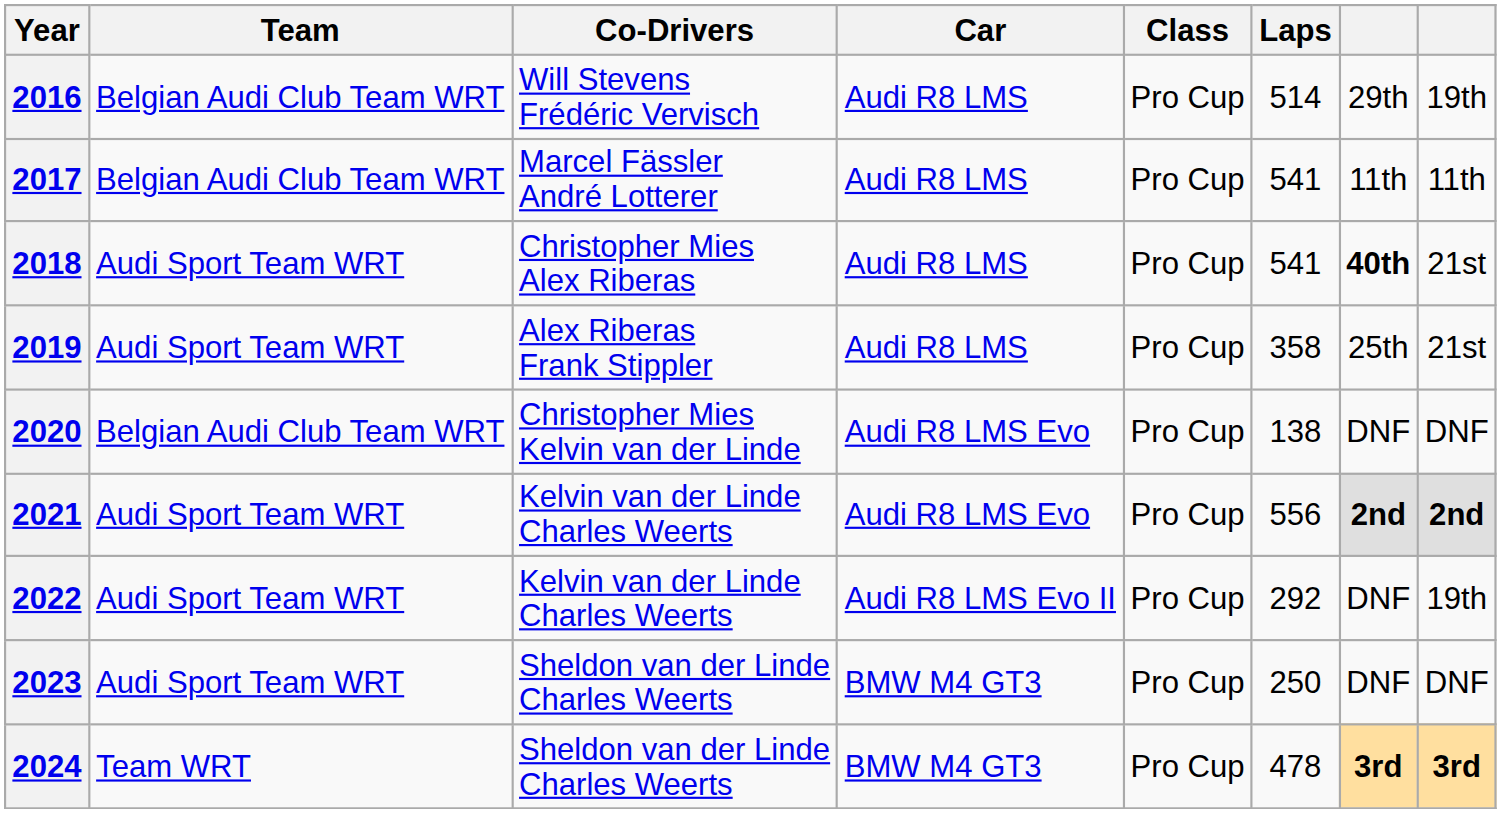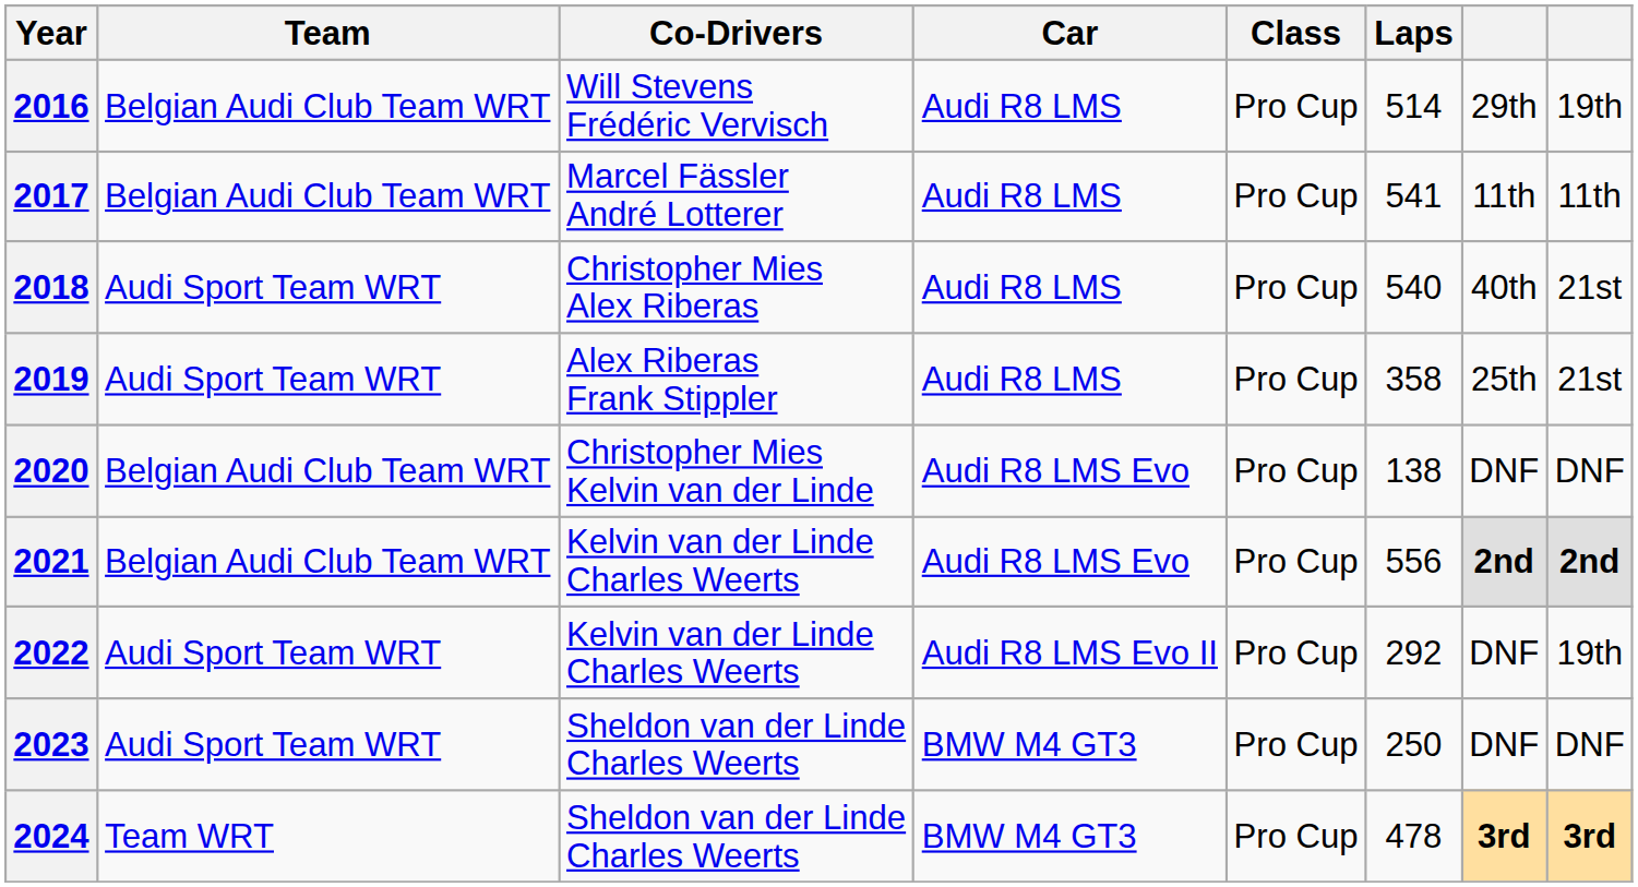 <table class="wikitable" style="text-align:center; font-size:90%">
 <tr>
 <th>Year</th>
 <th>Team</th>
 <th>Co-Drivers</th>
 <th>Car</th>
 <th>Class</th>
 <th>Laps</th>
 <th></th>
 <th></th>
 </tr>
 <tr>
 <th><a href='#'>2016</a></th>
 <td align="left"> <a href='#'>Belgian Audi Club Team WRT</a></td>
 <td align="left"> <a href='#'>Will Stevens</a><br> <a href='#'>Frédéric Vervisch</a></td>
 <td align="left"><a href='#'>Audi R8 LMS</a></td>
 <td>Pro Cup</td>
 <td>514</td>
 <td>29th</td>
 <td>19th</td>
 </tr>
 <tr>
 <th><a href='#'>2017</a></th>
 <td align="left"> <a href='#'>Belgian Audi Club Team WRT</a></td>
 <td align="left"> <a href='#'>Marcel Fässler</a><br> <a href='#'>André Lotterer</a></td>
 <td align="left"><a href='#'>Audi R8 LMS</a></td>
 <td>Pro Cup</td>
 <td>541</td>
 <td>11th</td>
 <td>11th</td>
 </tr>
 <tr>
 <th><a href='#'>2018</a></th>
 <td align="left"> <a href='#'>Audi Sport Team WRT</a></td>
 <td align="left"> <a href='#'>Christopher Mies</a><br> <a href='#'>Alex Riberas</a></td>
 <td align="left"><a href='#'>Audi R8 LMS</a></td>
 <td>Pro Cup</td>
-<td>541</td>
-<td><strong>40th</strong></td>
+<td>540</td>
+<td>40th</td>
 <td>21st</td>
 </tr>
 <tr>
 <th><a href='#'>2019</a></th>
 <td align="left"> <a href='#'>Audi Sport Team WRT</a></td>
 <td align="left"> <a href='#'>Alex Riberas</a><br> <a href='#'>Frank Stippler</a></td>
 <td align="left"><a href='#'>Audi R8 LMS</a></td>
 <td>Pro Cup</td>
 <td>358</td>
 <td>25th</td>
 <td>21st</td>
 </tr>
 <tr>
 <th><a href='#'>2020</a></th>
 <td align="left"> <a href='#'>Belgian Audi Club Team WRT</a></td>
 <td align="left"> <a href='#'>Christopher Mies</a><br> <a href='#'>Kelvin van der Linde</a></td>
 <td align="left"><a href='#'>Audi R8 LMS Evo</a></td>
 <td>Pro Cup</td>
 <td>138</td>
 <td>DNF</td>
 <td>DNF</td>
 </tr>
 <tr>
 <th><a href='#'>2021</a></th>
-<td align="left"> <a href='#'>Audi Sport Team WRT</a></td>
+<td align="left"> <a href='#'>Belgian Audi Club Team WRT</a></td>
 <td align="left"> <a href='#'>Kelvin van der Linde</a><br> <a href='#'>Charles Weerts</a></td>
 <td align="left"><a href='#'>Audi R8 LMS Evo</a></td>
 <td>Pro Cup</td>
 <td>556</td>
 <td align=center style="background:#dfdfdf;"><strong>2nd</strong></td>
 <td align=center style="background:#dfdfdf;"><strong>2nd</strong></td>
 </tr>
 <tr>
 <th><a href='#'>2022</a></th>
 <td align="left"> <a href='#'>Audi Sport Team WRT</a></td>
 <td align="left"> <a href='#'>Kelvin van der Linde</a><br> <a href='#'>Charles Weerts</a></td>
 <td align="left"><a href='#'>Audi R8 LMS Evo II</a></td>
 <td>Pro Cup</td>
 <td>292</td>
 <td>DNF</td>
 <td>19th</td>
 </tr>
 <tr>
 <th><a href='#'>2023</a></th>
 <td align="left"> <a href='#'>Audi Sport Team WRT</a></td>
 <td align="left"> <a href='#'>Sheldon van der Linde</a><br> <a href='#'>Charles Weerts</a></td>
 <td align="left"><a href='#'>BMW M4 GT3</a></td>
 <td>Pro Cup</td>
 <td>250</td>
 <td>DNF</td>
 <td>DNF</td>
 </tr>
 <tr>
 <th><a href='#'>2024</a></th>
 <td align="left"> <a href='#'>Team WRT</a></td>
 <td align="left"> <a href='#'>Sheldon van der Linde</a><br> <a href='#'>Charles Weerts</a></td>
 <td align="left"><a href='#'>BMW M4 GT3</a></td>
 <td>Pro Cup</td>
 <td>478</td>
 <th style="background:#FFDF9F;">3rd</th>
 <th style="background:#FFDF9F;">3rd</th>
 </tr>
 <tr>
 </tr>
 </table>
